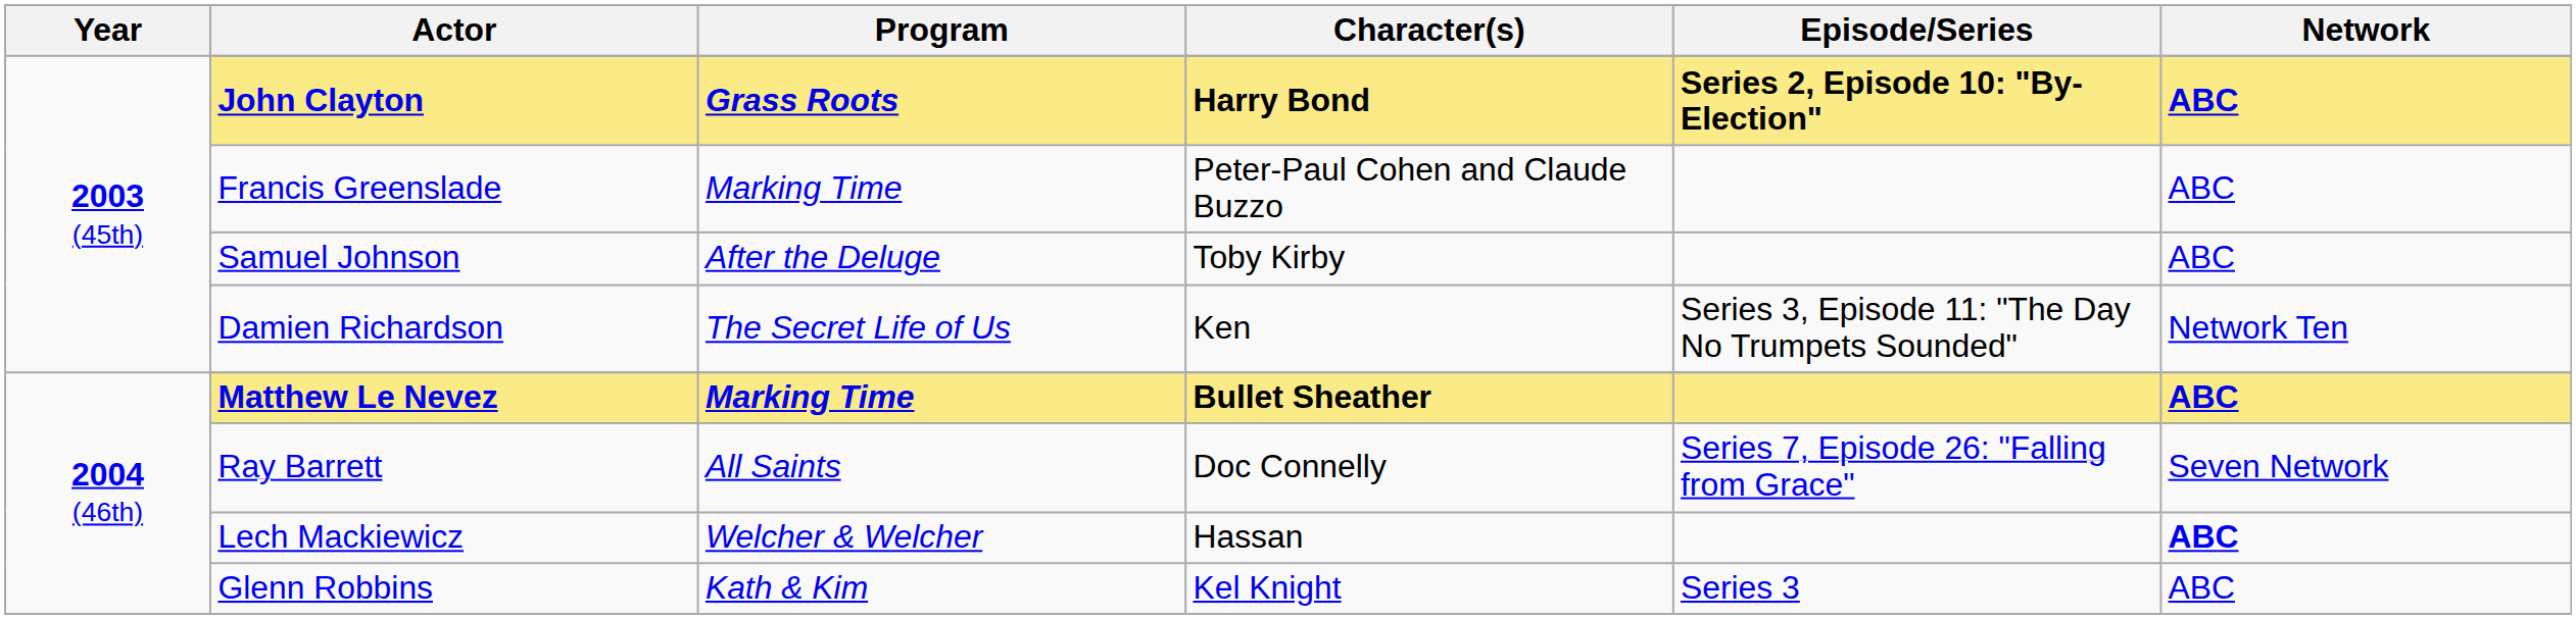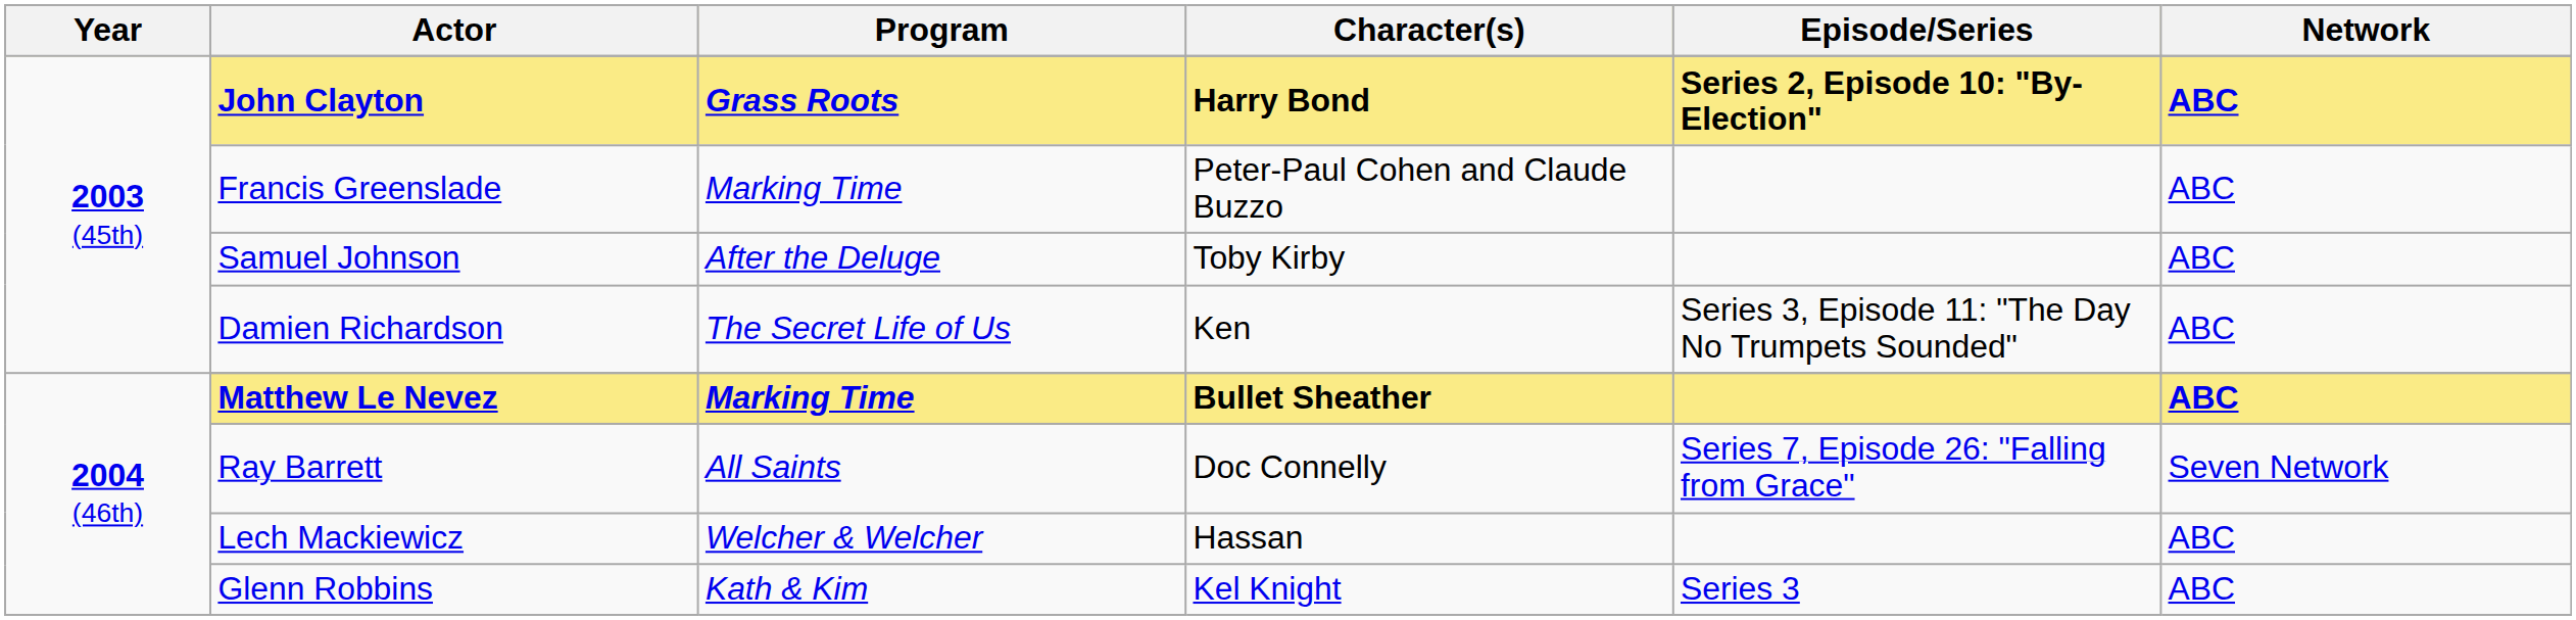 <table class="wikitable" style="width:100%">
 <tr bgcolor="#FAEB86">
 <th width="8%">Year</th>
 <th width="19%">Actor</th>
 <th width="19%">Program</th>
 <th width="19%">Character(s)</th>
 <th width="19%">Episode/Series</th>
 <th width="19%">Network</th>
 </tr>
 <tr>
 <td rowspan=5 style="text-align:center"><strong><a href='#'>2003</a></strong><br><small><a href='#'>(45th)</a></small></td>
 </tr>
 <tr style="background:#FAEB86;">
 <td><strong><a href='#'>John Clayton</a></strong></td>
 <td><strong><em><a href='#'>Grass Roots</a></em></strong></td>
 <td><strong>Harry Bond</strong></td>
 <td><strong>Series 2, Episode 10: "By-Election"</strong></td>
 <td><strong><a href='#'>ABC</a></strong></td>
 </tr>
 <tr>
 <td><a href='#'>Francis Greenslade</a></td>
 <td><em><a href='#'>Marking Time</a></em></td>
 <td>Peter-Paul Cohen and Claude Buzzo</td>
 <td></td>
 <td><a href='#'>ABC</a></td>
 </tr>
 <tr>
 <td><a href='#'>Samuel Johnson</a></td>
 <td><em><a href='#'>After the Deluge</a></em></td>
 <td>Toby Kirby</td>
 <td></td>
 <td><a href='#'>ABC</a></td>
 </tr>
 <tr>
 <td><a href='#'>Damien Richardson</a></td>
 <td><em><a href='#'>The Secret Life of Us</a></em></td>
 <td>Ken</td>
 <td>Series 3, Episode 11: "The Day No Trumpets Sounded"</td>
-<td><a href='#'>Network Ten</a></td>
+<td><a href='#'>ABC</a></td>
 </tr>
 <tr>
 <td rowspan=5 style="text-align:center"><strong><a href='#'>2004</a></strong><br><small><a href='#'>(46th)</a></small></td>
 </tr>
 <tr style="background:#FAEB86;">
 <td><strong><a href='#'>Matthew Le Nevez</a></strong></td>
 <td><strong><em><a href='#'>Marking Time</a></em></strong></td>
 <td><strong> Bullet Sheather</strong></td>
 <td></td>
 <td><strong><a href='#'>ABC</a></strong></td>
 </tr>
 <tr>
 <td><a href='#'>Ray Barrett</a></td>
 <td><em><a href='#'>All Saints</a></em></td>
 <td>Doc Connelly</td>
 <td><a href='#'>Series 7, Episode 26: "Falling from Grace"</a></td>
 <td><a href='#'>Seven Network</a></td>
 </tr>
 <tr>
 <td><a href='#'>Lech Mackiewicz</a></td>
 <td><em><a href='#'>Welcher & Welcher</a></em></td>
 <td>Hassan</td>
 <td></td>
-<td><strong><a href='#'>ABC</a></strong></td>
+<td><a href='#'>ABC</a></td>
 </tr>
 <tr>
 <td><a href='#'>Glenn Robbins</a></td>
 <td><em><a href='#'>Kath & Kim</a></em></td>
 <td><a href='#'>Kel Knight</a></td>
 <td><a href='#'>Series 3</a></td>
 <td><a href='#'>ABC</a></td>
 </tr>
 </table>
